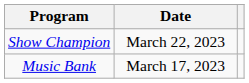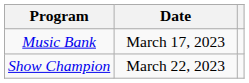 <table class="wikitable sortable" style="text-align:center;">
 <tr>
 <th>Program</th>
 <th width="120px">Date</th>
 <th class="unsortable"></th>
 </tr>
 <tr>
+<td><em><a href='#'>Music Bank</a></em></td>
+<td>March 17, 2023</td>
+<td></td>
+</tr>
+<tr>
 <td><em><a href='#'>Show Champion</a></em></td>
 <td>March 22, 2023</td>
 <td></td>
 </tr>
-<tr>
-<td><em><a href='#'>Music Bank</a></em></td>
-<td>March 17, 2023</td>
-<td></td>
-</tr>
 </table>
